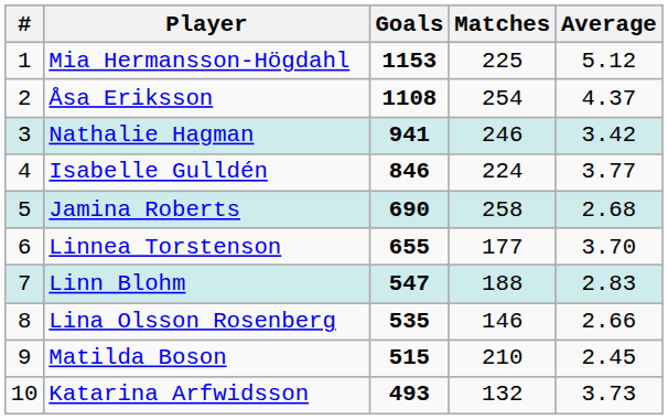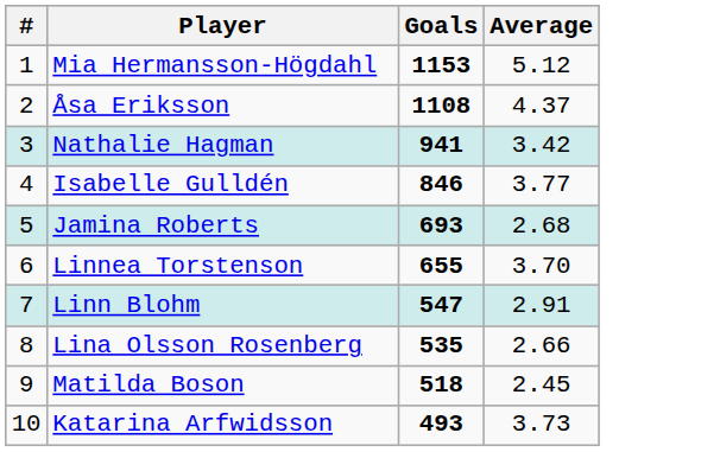 <table class="wikitable sortable" style="text-align:center">
 <tr>
 <th>#</th>
 <th width=180px>Player</th>
 <th>Goals</th>
-<th>Matches</th>
 <th>Average</th>
 </tr>
 <tr>
 <td>1</td>
 <td align="left"><a href='#'>Mia Hermansson-Högdahl</a></td>
 <td><strong>1153</strong></td>
-<td>225</td>
 <td>5.12</td>
 </tr>
 <tr>
 <td>2</td>
 <td align="left"><a href='#'>Åsa Eriksson</a></td>
 <td><strong>1108</strong></td>
-<td>254</td>
 <td>4.37</td>
 </tr>
 <tr style="background:#CFECEC">
 <td>3</td>
 <td align="left"><a href='#'>Nathalie Hagman</a></td>
 <td><strong>941</strong></td>
-<td>246</td>
 <td>3.42</td>
 </tr>
 <tr>
 <td>4</td>
 <td align="left"><a href='#'>Isabelle Gulldén</a></td>
 <td><strong>846</strong></td>
-<td>224</td>
 <td>3.77</td>
 </tr>
 <tr style="background:#CFECEC">
 <td>5</td>
 <td align="left"><a href='#'>Jamina Roberts</a></td>
-<td><strong>690</strong></td>
-<td>258</td>
+<td><strong>693</strong></td>
 <td>2.68</td>
 </tr>
 <tr>
 <td>6</td>
 <td align="left"><a href='#'>Linnea Torstenson</a></td>
 <td><strong>655</strong></td>
-<td>177</td>
 <td>3.70</td>
 </tr>
 <tr style="background:#CFECEC">
 <td>7</td>
 <td align="left"><a href='#'>Linn Blohm</a></td>
 <td><strong>547</strong></td>
-<td>188</td>
-<td>2.83</td>
+<td>2.91</td>
 </tr>
 <tr>
 <td>8</td>
 <td align="left"><a href='#'>Lina Olsson Rosenberg</a></td>
 <td><strong>535</strong></td>
-<td>146</td>
 <td>2.66</td>
 </tr>
 <tr>
 <td>9</td>
 <td align="left"><a href='#'>Matilda Boson</a></td>
-<td><strong>515</strong></td>
-<td>210</td>
+<td><strong>518</strong></td>
 <td>2.45</td>
 </tr>
 <tr>
 <td>10</td>
 <td align="left"><a href='#'>Katarina Arfwidsson</a></td>
 <td><strong>493</strong></td>
-<td>132</td>
 <td>3.73</td>
 </tr>
 </table>
